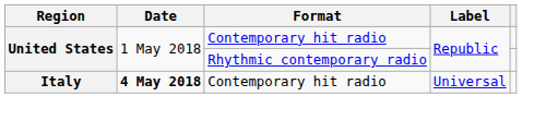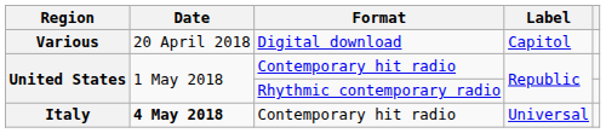 <table class="wikitable plainrowheaders">
 <tr>
 <th scope="col">Region</th>
 <th scope="col">Date</th>
 <th scope="col">Format</th>
 <th scope="col">Label</th>
 <th scope="col"></th>
+</tr>
+<tr>
+<th scope="row">Various</th>
+<td>20 April 2018</td>
+<td><a href='#'>Digital download</a></td>
+<td><a href='#'>Capitol</a></td>
+<td></td>
 </tr>
 <tr>
 <th scope="row" rowspan="2">United States</th>
 <td rowspan="2">1 May 2018</td>
 <td><a href='#'>Contemporary hit radio</a></td>
 <td rowspan="2"><a href='#'>Republic</a></td>
 <td></td>
 </tr>
 <tr>
 <td><a href='#'>Rhythmic contemporary radio</a></td>
 <td></td>
 </tr>
 <tr>
 <th scope="row">Italy</th>
 <td><strong>4 May 2018</strong></td>
 <td>Contemporary hit radio</td>
 <td><a href='#'>Universal</a></td>
 <td></td>
 </tr>
 </table>
